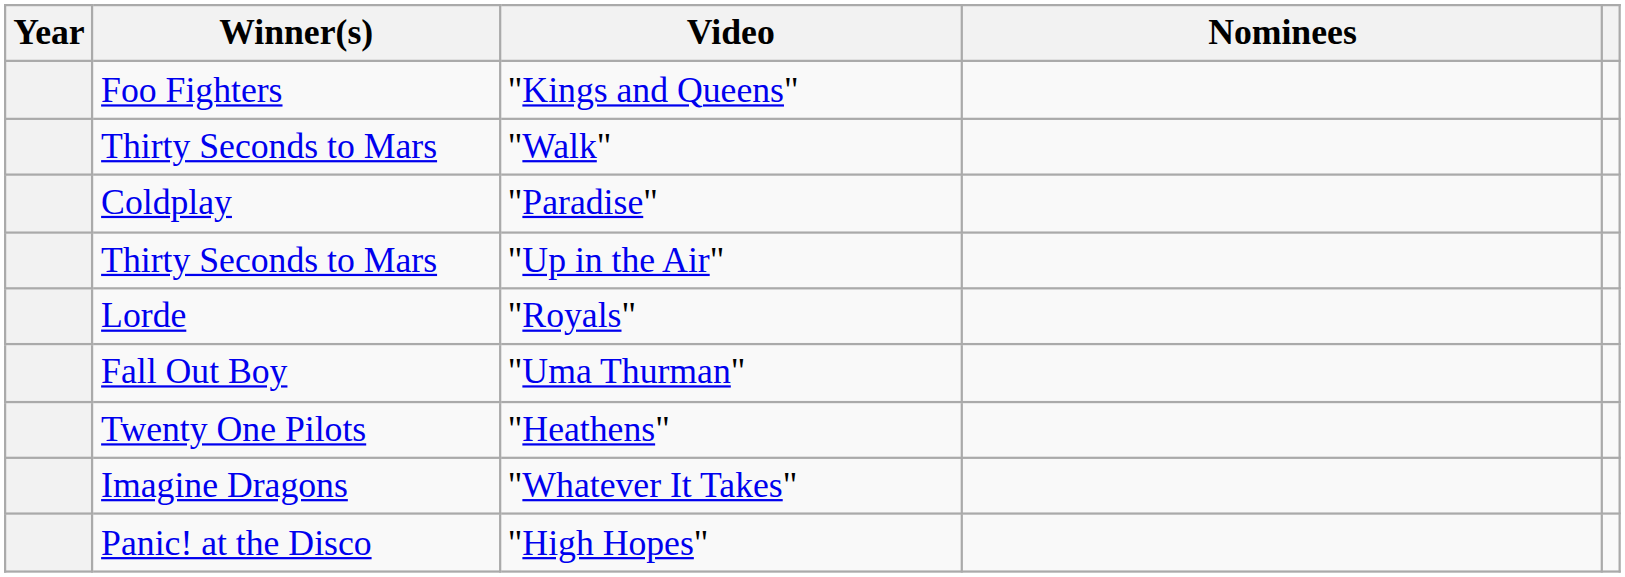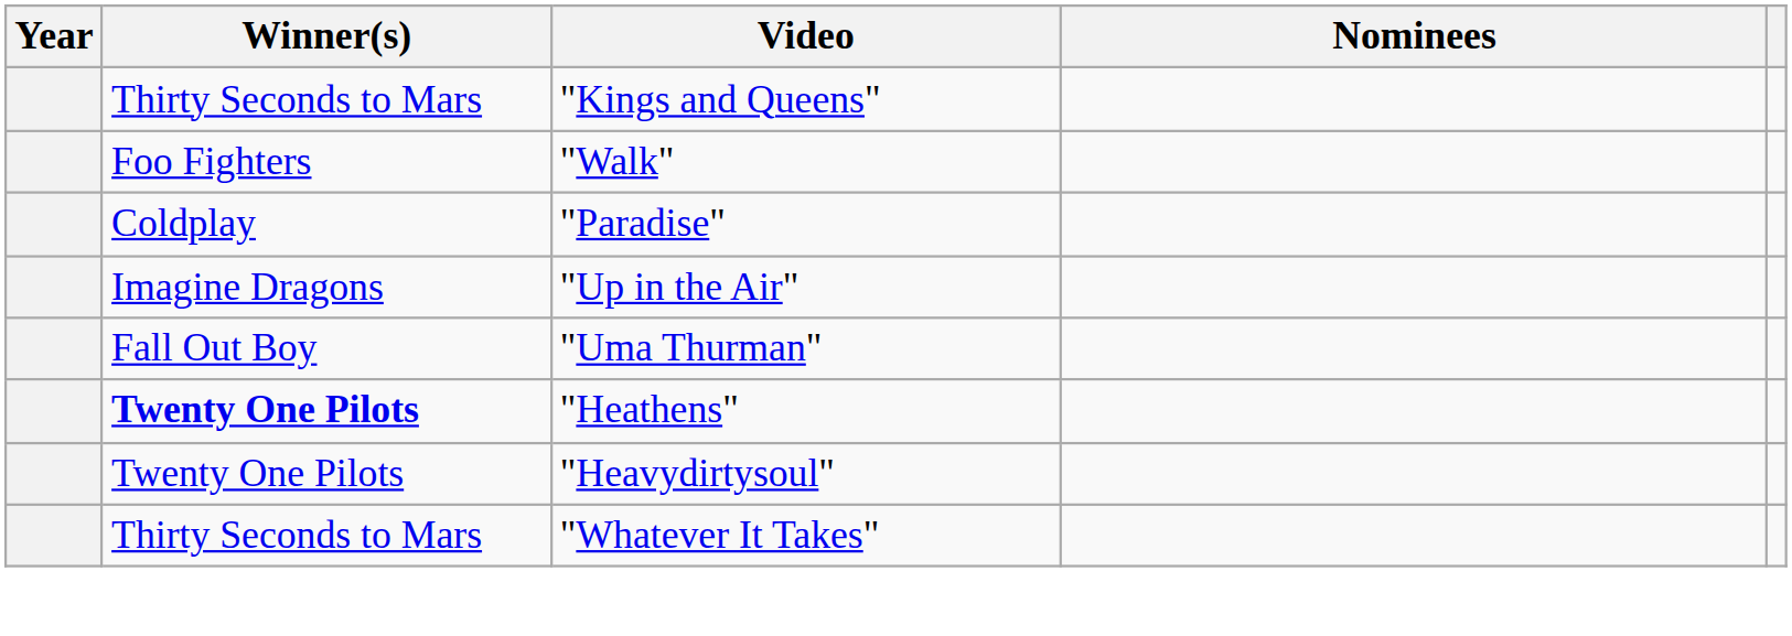 <table class="wikitable sortable">
 <tr>
 <th scope="col">Year</th>
 <th scope="col" style="width:175px;">Winner(s)</th>
 <th scope="col" style="width:200px;">Video</th>
 <th scope="col" style="width:280px;">Nominees</th>
 <th scope="col" class="unsortable"></th>
 </tr>
 <tr>
 <th scope="row"></th>
-<td><a href='#'>Foo Fighters</a></td>
+<td><a href='#'>Thirty Seconds to Mars</a></td>
 <td>"<a href='#'>Kings and Queens</a>"</td>
 <td></td>
 <td align="center"></td>
 </tr>
 <tr>
 <th scope="row"></th>
-<td><a href='#'>Thirty Seconds to Mars</a></td>
+<td><a href='#'>Foo Fighters</a></td>
 <td>"<a href='#'>Walk</a>"</td>
 <td></td>
 <td align="center"></td>
 </tr>
 <tr>
 <th scope="row"></th>
 <td><a href='#'>Coldplay</a></td>
 <td>"<a href='#'>Paradise</a>"</td>
 <td></td>
 <td align="center"></td>
 </tr>
 <tr>
 <th scope="row"></th>
-<td><a href='#'>Thirty Seconds to Mars</a></td>
+<td><a href='#'>Imagine Dragons</a></td>
 <td>"<a href='#'>Up in the Air</a>"</td>
-<td></td>
-<td align="center"></td>
-</tr>
-<tr>
-<th scope="row"></th>
-<td><a href='#'>Lorde</a></td>
-<td>"<a href='#'>Royals</a>"</td>
 <td></td>
 <td align="center"></td>
 </tr>
 <tr>
 <th scope="row"></th>
 <td><a href='#'>Fall Out Boy</a></td>
 <td>"<a href='#'>Uma Thurman</a>"</td>
 <td></td>
 <td align="center"></td>
 </tr>
 <tr>
 <th scope="row"></th>
-<td><a href='#'>Twenty One Pilots</a></td>
+<td><strong><a href='#'>Twenty One Pilots</a></strong></td>
 <td>"<a href='#'>Heathens</a>"</td>
 <td></td>
 <td align="center"></td>
 </tr>
 <tr>
 <th scope="row"></th>
-<td><a href='#'>Imagine Dragons</a></td>
-<td>"<a href='#'>Whatever It Takes</a>"</td>
+<td><a href='#'>Twenty One Pilots</a></td>
+<td>"<a href='#'>Heavydirtysoul</a>"</td>
 <td></td>
 <td align="center"></td>
 </tr>
 <tr>
 <th scope="row"></th>
-<td><a href='#'>Panic! at the Disco</a></td>
-<td>"<a href='#'>High Hopes</a>"</td>
+<td><a href='#'>Thirty Seconds to Mars</a></td>
+<td>"<a href='#'>Whatever It Takes</a>"</td>
 <td></td>
 <td align="center"></td>
 </tr>
 </table>
